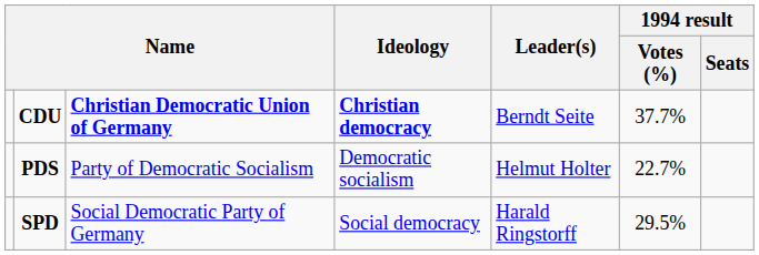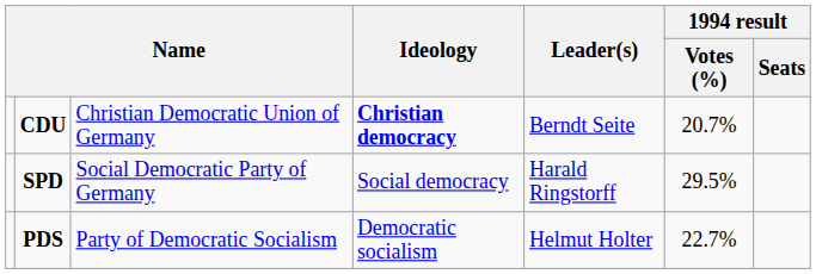 <table class="wikitable">
 <tr>
 <th rowspan=2 colspan=3>Name</th>
 <th rowspan=2>Ideology</th>
 <th rowspan=2>Leader(s)</th>
 <th colspan=2>1994 result</th>
 </tr>
 <tr>
 <th>Votes (%)</th>
 <th>Seats</th>
 </tr>
 <tr>
 <td bgcolor=></td>
 <td align=center><strong>CDU</strong></td>
-<td><strong><a href='#'>Christian Democratic Union of Germany</a><br></strong></td>
+<td><a href='#'>Christian Democratic Union of Germany</a><br></td>
 <td><strong><a href='#'>Christian democracy</a></strong></td>
 <td><a href='#'>Berndt Seite</a></td>
-<td align=center>37.7%</td>
+<td align=center>20.7%</td>
+<td></td>
+</tr>
+<tr>
+<td bgcolor=></td>
+<td align=center><strong>SPD</strong></td>
+<td><a href='#'>Social Democratic Party of Germany</a><br></td>
+<td><a href='#'>Social democracy</a></td>
+<td><a href='#'>Harald Ringstorff</a></td>
+<td align=center>29.5%</td>
 <td></td>
 </tr>
 <tr>
 <td bgcolor=></td>
 <td align=center><strong>PDS</strong></td>
 <td><a href='#'>Party of Democratic Socialism</a><br></td>
 <td><a href='#'>Democratic socialism</a></td>
 <td><a href='#'>Helmut Holter</a></td>
 <td align=center>22.7%</td>
 <td></td>
 </tr>
-<tr>
-<td bgcolor=></td>
-<td align=center><strong>SPD</strong></td>
-<td><a href='#'>Social Democratic Party of Germany</a><br></td>
-<td><a href='#'>Social democracy</a></td>
-<td><a href='#'>Harald Ringstorff</a></td>
-<td align=center>29.5%</td>
-<td></td>
-</tr>
 </table>
